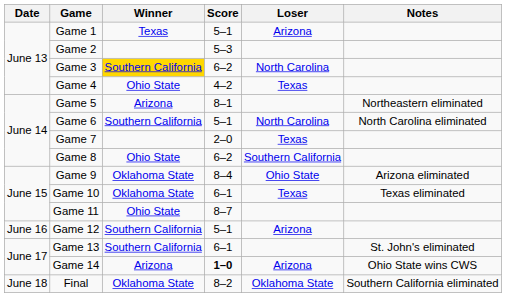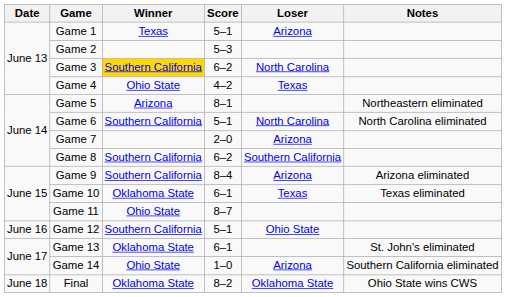 <table class="wikitable">
 <tr>
 <th>Date</th>
 <th>Game</th>
 <th>Winner</th>
 <th>Score</th>
 <th>Loser</th>
 <th>Notes</th>
 </tr>
 <tr align=center>
 <td rowspan=4>June 13</td>
 <td>Game 1</td>
 <td><a href='#'>Texas</a></td>
 <td>5–1</td>
 <td><a href='#'>Arizona</a></td>
 <td></td>
 </tr>
 <tr align=center>
 <td>Game 2</td>
 <td></td>
 <td>5–3</td>
 <td></td>
 <td></td>
 </tr>
 <tr align=center>
 <td>Game 3</td>
 <td style="background: gold;"><a href='#'>Southern California</a></td>
 <td>6–2</td>
 <td><a href='#'>North Carolina</a></td>
 <td></td>
 </tr>
 <tr align=center>
 <td>Game 4</td>
 <td><a href='#'>Ohio State</a></td>
 <td>4–2</td>
 <td><a href='#'>Texas</a></td>
 <td></td>
 </tr>
 <tr align=center>
 <td rowspan=4>June 14</td>
 <td>Game 5</td>
 <td><a href='#'>Arizona</a></td>
 <td>8–1</td>
 <td></td>
 <td>Northeastern eliminated</td>
 </tr>
 <tr align=center>
 <td>Game 6</td>
 <td><a href='#'>Southern California</a></td>
 <td>5–1</td>
 <td><a href='#'>North Carolina</a></td>
 <td>North Carolina eliminated</td>
 </tr>
 <tr align=center>
 <td>Game 7</td>
 <td></td>
 <td>2–0</td>
-<td><a href='#'>Texas</a></td>
+<td><a href='#'>Arizona</a></td>
 <td></td>
 </tr>
 <tr align=center>
 <td>Game 8</td>
-<td><a href='#'>Ohio State</a></td>
+<td><a href='#'>Southern California</a></td>
 <td>6–2</td>
 <td><a href='#'>Southern California</a></td>
 <td></td>
 </tr>
 <tr align=center>
 <td rowspan=3>June 15</td>
 <td>Game 9</td>
-<td><a href='#'>Oklahoma State</a></td>
+<td><a href='#'>Southern California</a></td>
 <td>8–4</td>
-<td><a href='#'>Ohio State</a></td>
+<td><a href='#'>Arizona</a></td>
 <td>Arizona eliminated</td>
 </tr>
 <tr align=center>
 <td>Game 10</td>
 <td><a href='#'>Oklahoma State</a></td>
 <td>6–1</td>
 <td><a href='#'>Texas</a></td>
 <td>Texas eliminated</td>
 </tr>
 <tr align=center>
 <td>Game 11</td>
 <td><a href='#'>Ohio State</a></td>
 <td>8–7</td>
 <td></td>
 <td></td>
 </tr>
 <tr align=center>
 <td>June 16</td>
 <td>Game 12</td>
 <td><a href='#'>Southern California</a></td>
 <td>5–1</td>
-<td><a href='#'>Arizona</a></td>
+<td><a href='#'>Ohio State</a></td>
 <td></td>
 </tr>
 <tr align=center>
 <td rowspan=2>June 17</td>
 <td>Game 13</td>
-<td><a href='#'>Southern California</a></td>
+<td><a href='#'>Oklahoma State</a></td>
 <td>6–1</td>
 <td></td>
 <td>St. John's eliminated</td>
 </tr>
 <tr align=center>
 <td>Game 14</td>
+<td><a href='#'>Ohio State</a></td>
+<td>1–0</td>
 <td><a href='#'>Arizona</a></td>
-<td><strong>1–0</strong></td>
-<td><a href='#'>Arizona</a></td>
-<td>Ohio State wins CWS</td>
+<td>Southern California eliminated</td>
 </tr>
 <tr align=center>
 <td>June 18</td>
 <td>Final</td>
 <td><a href='#'>Oklahoma State</a></td>
 <td>8–2</td>
 <td><a href='#'>Oklahoma State</a></td>
-<td>Southern California eliminated</td>
+<td>Ohio State wins CWS</td>
 </tr>
 </table>
